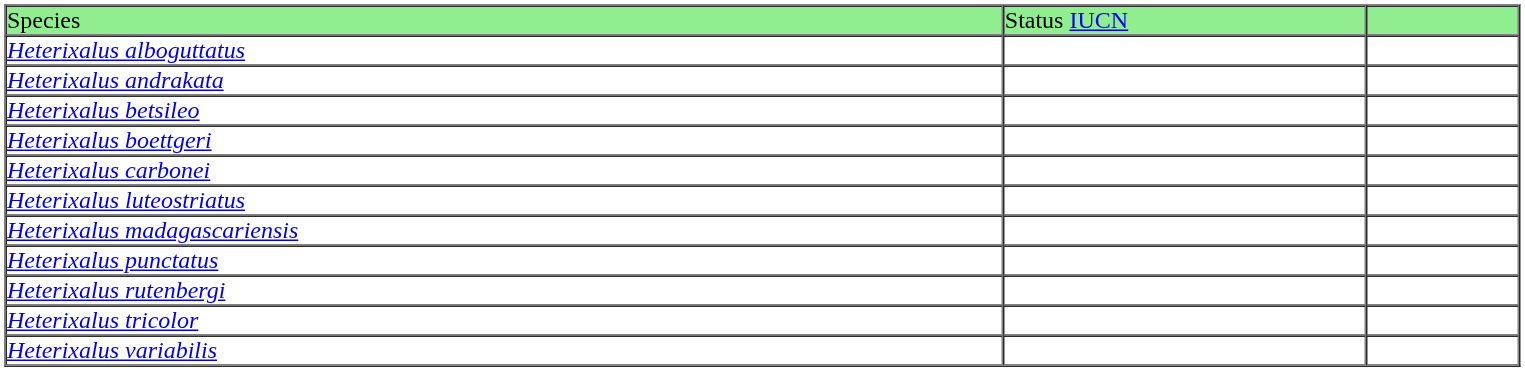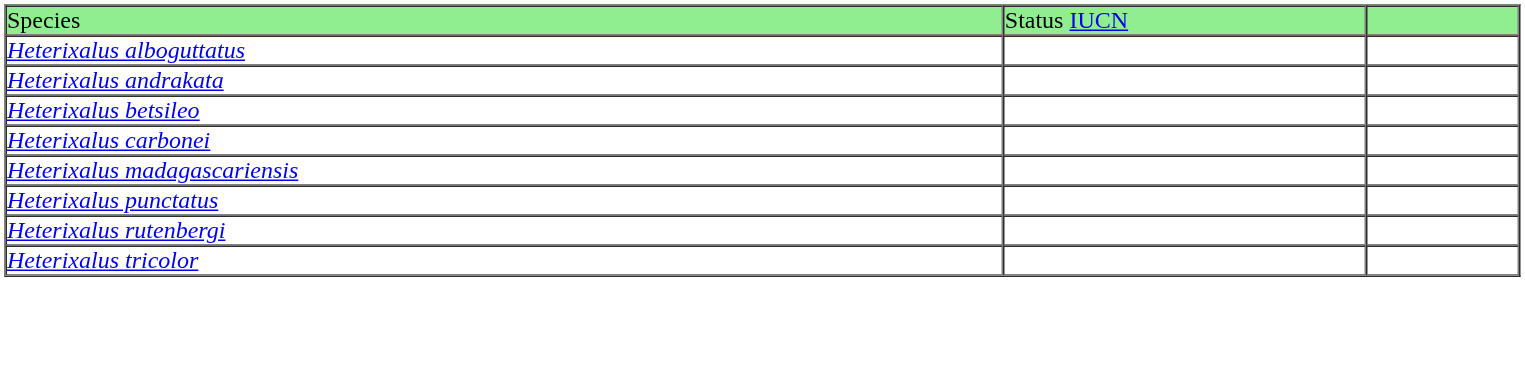 <table width=80% border=1 cellpadding=0 cellspacing=0>
 <tr>
 <td bgcolor=lightgreen>Species</td>
 <td bgcolor=lightgreen width=240>Status <a href='#'>IUCN</a></td>
 <td bgcolor=lightgreen width=100px></td>
 </tr>
 <tr>
 <td><em><a href='#'>Heterixalus alboguttatus</a></em></td>
 <td></td>
 <td></td>
 </tr>
 <tr>
 <td><em><a href='#'>Heterixalus andrakata</a></em></td>
 <td></td>
 <td></td>
 </tr>
 <tr>
 <td><em><a href='#'>Heterixalus betsileo</a></em></td>
 <td></td>
 <td></td>
 </tr>
 <tr>
-<td><em><a href='#'>Heterixalus boettgeri</a></em></td>
-<td></td>
-<td></td>
-</tr>
-<tr>
 <td><em><a href='#'>Heterixalus carbonei</a></em></td>
-<td></td>
-<td></td>
-</tr>
-<tr>
-<td><em><a href='#'>Heterixalus luteostriatus</a></em></td>
 <td></td>
 <td></td>
 </tr>
 <tr>
 <td><em><a href='#'>Heterixalus madagascariensis</a></em></td>
 <td></td>
 <td></td>
 </tr>
 <tr>
 <td><em><a href='#'>Heterixalus punctatus</a></em></td>
 <td></td>
 <td></td>
 </tr>
 <tr>
 <td><em><a href='#'>Heterixalus rutenbergi</a></em></td>
 <td></td>
 <td></td>
 </tr>
 <tr>
 <td><em><a href='#'>Heterixalus tricolor</a></em></td>
 <td></td>
 <td></td>
 </tr>
-<tr>
-<td><em><a href='#'>Heterixalus variabilis</a></em></td>
-<td></td>
-<td></td>
-</tr>
 </table>
